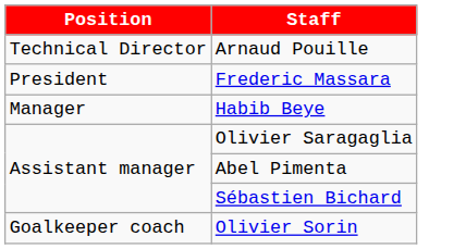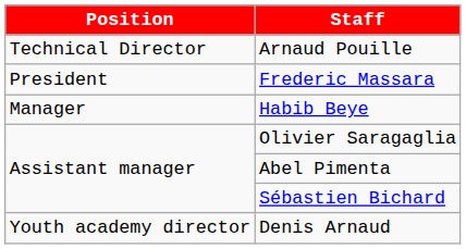 <table class="wikitable">
 <tr>
 <th Style="color:white;background:red">Position</th>
 <th Style="color:white;background:red">Staff</th>
 </tr>
 <tr>
 <td>Technical Director</td>
 <td>Arnaud Pouille</td>
 </tr>
 <tr>
 <td>President</td>
 <td><a href='#'>Frederic Massara</a></td>
 </tr>
 <tr>
 <td>Manager</td>
 <td><a href='#'>Habib Beye</a></td>
 </tr>
 <tr>
 <td rowspan="3">Assistant manager</td>
 <td>Olivier Saragaglia</td>
 </tr>
 <tr>
 <td>Abel Pimenta</td>
 </tr>
 <tr>
 <td><a href='#'>Sébastien Bichard</a></td>
 </tr>
 <tr>
-<td>Goalkeeper coach</td>
-<td><a href='#'>Olivier Sorin</a></td>
+<td>Youth academy director</td>
+<td>Denis Arnaud</td>
 </tr>
 </table>
